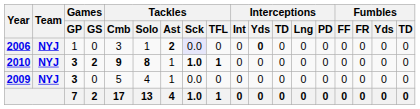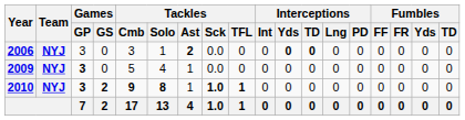 <table class="wikitable" style="text-align:center">
 <tr>
 <th rowspan="2">Year</th>
 <th rowspan="2">Team</th>
 <th colspan="2">Games</th>
 <th colspan="5">Tackles</th>
 <th colspan="5">Interceptions</th>
 <th colspan="4">Fumbles</th>
 </tr>
 <tr>
 <th>GP</th>
 <th>GS</th>
 <th>Cmb</th>
 <th>Solo</th>
 <th>Ast</th>
 <th>Sck</th>
 <th>TFL</th>
 <th>Int</th>
 <th>Yds</th>
 <th>TD</th>
 <th>Lng</th>
 <th>PD</th>
 <th>FF</th>
 <th>FR</th>
 <th>Yds</th>
 <th>TD</th>
 </tr>
 <tr>
 <th><a href='#'>2006</a></th>
 <th><a href='#'>NYJ</a></th>
-<td>1</td>
+<td>3</td>
 <td>0</td>
 <td>3</td>
 <td>1</td>
 <td><strong>2</strong></td>
-<td style="background: lavender;">0.0</td>
+<td>0.0</td>
 <td>0</td>
 <td>0</td>
 <td><strong>0</strong></td>
+<td><strong>0</strong></td>
+<td>0</td>
+<td>0</td>
+<td>0</td>
+<td>0</td>
+<td>0</td>
+<td>0</td>
+</tr>
+<tr>
+<th><a href='#'>2009</a></th>
+<th><a href='#'>NYJ</a></th>
+<td><strong>3</strong></td>
+<td>0</td>
+<td>5</td>
+<td>4</td>
+<td>1</td>
+<td>0.0</td>
+<td>0</td>
+<td>0</td>
+<td>0</td>
 <td>0</td>
 <td>0</td>
 <td>0</td>
 <td>0</td>
 <td>0</td>
 <td>0</td>
 <td>0</td>
 </tr>
 <tr>
 <th><a href='#'>2010</a></th>
 <th><a href='#'>NYJ</a></th>
 <td><strong>3</strong></td>
 <td><strong>2</strong></td>
 <td><strong>9</strong></td>
 <td><strong>8</strong></td>
 <td>1</td>
 <td><strong>1.0</strong></td>
 <td><strong>1</strong></td>
-<td>0</td>
-<td>0</td>
-<td>0</td>
-<td>0</td>
-<td>0</td>
-<td>0</td>
-<td>0</td>
-<td>0</td>
-<td>0</td>
-</tr>
-<tr>
-<th><a href='#'>2009</a></th>
-<th><a href='#'>NYJ</a></th>
-<td><strong>3</strong></td>
-<td>0</td>
-<td>5</td>
-<td>4</td>
-<td>1</td>
-<td>0.0</td>
-<td>0</td>
 <td>0</td>
 <td>0</td>
 <td>0</td>
 <td>0</td>
 <td>0</td>
 <td>0</td>
 <td>0</td>
 <td>0</td>
 <td>0</td>
 </tr>
 <tr>
 <th colspan="2"></th>
 <th>7</th>
 <th>2</th>
 <th>17</th>
 <th>13</th>
 <th>4</th>
 <th>1.0</th>
 <th>1</th>
 <th>0</th>
 <th>0</th>
 <th>0</th>
 <th>0</th>
 <th>0</th>
 <th>0</th>
 <th>0</th>
 <th>0</th>
 <th>0</th>
 </tr>
 </table>
